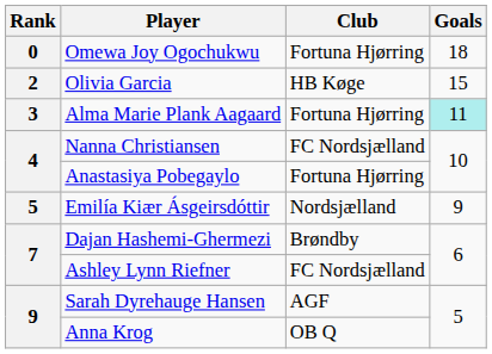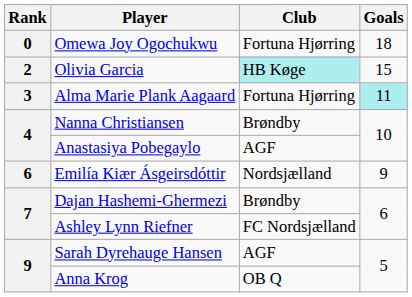 <table class="wikitable" style="text-align:center">
 <tr>
 <th>Rank</th>
 <th>Player</th>
 <th>Club</th>
 <th>Goals</th>
 </tr>
 <tr>
 <th rowspan=1>0</th>
 <td align=left> <a href='#'>Omewa Joy Ogochukwu</a></td>
 <td align=left>Fortuna Hjørring</td>
 <td rowspan=1>18</td>
 </tr>
 <tr>
 <th rowspan=1>2</th>
 <td align=left> <a href='#'>Olivia Garcia</a></td>
-<td align=left>HB Køge</td>
+<td align=left style="background: paleturquoise;">HB Køge</td>
 <td rowspan=1>15</td>
 </tr>
 <tr>
 <th rowspan=1>3</th>
 <td align=left> <a href='#'>Alma Marie Plank Aagaard</a></td>
 <td align=left>Fortuna Hjørring</td>
 <td rowspan=1 style="background: paleturquoise;">11</td>
 </tr>
 <tr>
 <th rowspan=2>4</th>
 <td align=left> <a href='#'>Nanna Christiansen</a></td>
-<td>FC Nordsjælland</td>
+<td align=left>Brøndby</td>
 <td rowspan=2>10</td>
 </tr>
 <tr>
 <td align=left> <a href='#'>Anastasiya Pobegaylo</a></td>
-<td align=left>Fortuna Hjørring</td>
+<td align=left>AGF</td>
 </tr>
 <tr>
-<th rowspan=1>5</th>
+<th rowspan=1>6</th>
 <td align=left> <a href='#'>Emilía Kiær Ásgeirsdóttir</a></td>
 <td align=left>Nordsjælland</td>
 <td rowspan=1>9</td>
 </tr>
 <tr>
 <th rowspan=2>7</th>
 <td align=left> <a href='#'> Dajan Hashemi-Ghermezi</a></td>
 <td align=left>Brøndby</td>
 <td rowspan=2>6</td>
 </tr>
 <tr>
 <td align=left> <a href='#'>Ashley Lynn Riefner</a></td>
 <td>FC Nordsjælland</td>
 </tr>
 <tr>
 <th rowspan=2>9</th>
 <td align=left> <a href='#'>Sarah Dyrehauge Hansen</a></td>
 <td align=left>AGF</td>
 <td rowspan=2>5</td>
 </tr>
 <tr>
 <td align=left> <a href='#'>Anna Krog</a></td>
 <td align=left>OB Q</td>
 </tr>
 </table>
